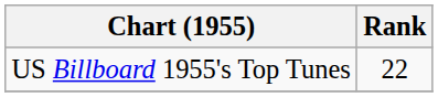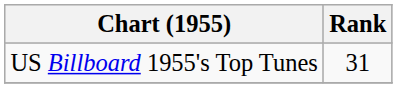 <table class="wikitable">
 <tr>
 <th align="left">Chart (1955)</th>
 <th style="text-align:center;">Rank</th>
 </tr>
 <tr>
 <td>US <em><a href='#'>Billboard</a></em> 1955's Top Tunes</td>
-<td style="text-align:center;">22</td>
+<td style="text-align:center;">31</td>
 </tr>
 <tr>
 </tr>
 </table>
